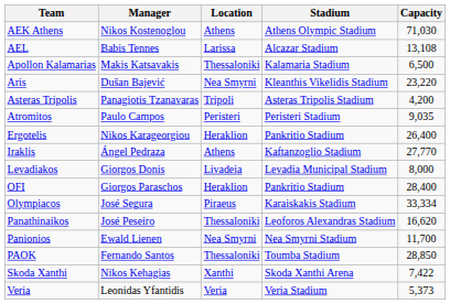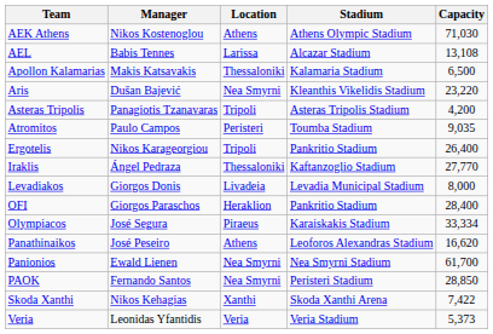 <table class="wikitable sortable" style="text-align: left;">
 <tr>
 <th>Team</th>
 <th>Manager</th>
 <th>Location</th>
 <th>Stadium</th>
 <th>Capacity</th>
 </tr>
 <tr>
 <td><a href='#'>AEK Athens</a></td>
 <td> <a href='#'>Nikos Kostenoglou</a></td>
 <td><a href='#'>Athens</a></td>
 <td><a href='#'>Athens Olympic Stadium</a></td>
 <td align="center">71,030</td>
 </tr>
 <tr>
 <td><a href='#'>AEL</a></td>
 <td> <a href='#'>Babis Tennes</a></td>
 <td><a href='#'>Larissa</a></td>
 <td><a href='#'>Alcazar Stadium</a></td>
 <td align="center">13,108</td>
 </tr>
 <tr>
 <td><a href='#'>Apollon Kalamarias</a></td>
 <td> <a href='#'>Makis Katsavakis</a></td>
 <td><a href='#'>Thessaloniki</a></td>
 <td><a href='#'>Kalamaria Stadium</a></td>
 <td align="center">6,500</td>
 </tr>
 <tr>
 <td><a href='#'>Aris</a></td>
 <td> <a href='#'>Dušan Bajević</a></td>
 <td><a href='#'>Nea Smyrni</a></td>
 <td><a href='#'>Kleanthis Vikelidis Stadium</a></td>
 <td align="center">23,220</td>
 </tr>
 <tr>
 <td><a href='#'>Asteras Tripolis</a></td>
 <td> <a href='#'>Panagiotis Tzanavaras</a></td>
 <td><a href='#'>Tripoli</a></td>
 <td><a href='#'>Asteras Tripolis Stadium</a></td>
 <td align="center">4,200</td>
 </tr>
 <tr>
 <td><a href='#'>Atromitos</a></td>
 <td> <a href='#'>Paulo Campos</a></td>
 <td><a href='#'>Peristeri</a></td>
-<td><a href='#'>Peristeri Stadium</a></td>
+<td><a href='#'>Toumba Stadium</a></td>
 <td align="center">9,035</td>
 </tr>
 <tr>
 <td><a href='#'>Ergotelis</a></td>
 <td> <a href='#'>Nikos Karageorgiou</a></td>
-<td><a href='#'>Heraklion</a></td>
+<td><a href='#'>Tripoli</a></td>
 <td><a href='#'>Pankritio Stadium</a></td>
 <td align="center">26,400</td>
 </tr>
 <tr>
 <td><a href='#'>Iraklis</a></td>
 <td> <a href='#'>Ángel Pedraza</a></td>
-<td><a href='#'>Athens</a></td>
+<td><a href='#'>Thessaloniki</a></td>
 <td><a href='#'>Kaftanzoglio Stadium</a></td>
 <td align="center">27,770</td>
 </tr>
 <tr>
 <td><a href='#'>Levadiakos</a></td>
 <td> <a href='#'>Giorgos Donis</a></td>
 <td><a href='#'>Livadeia</a></td>
 <td><a href='#'>Levadia Municipal Stadium</a></td>
 <td align="center">8,000</td>
 </tr>
 <tr>
 <td><a href='#'>OFI</a></td>
 <td> <a href='#'>Giorgos Paraschos</a></td>
 <td><a href='#'>Heraklion</a></td>
 <td><a href='#'>Pankritio Stadium</a></td>
 <td align="center">28,400</td>
 </tr>
 <tr>
 <td><a href='#'>Olympiacos</a></td>
 <td> <a href='#'>José Segura</a></td>
 <td><a href='#'>Piraeus</a></td>
 <td><a href='#'>Karaiskakis Stadium</a></td>
 <td align="center">33,334</td>
 </tr>
 <tr>
 <td><a href='#'>Panathinaikos</a></td>
 <td> <a href='#'>José Peseiro</a></td>
-<td><a href='#'>Thessaloniki</a></td>
+<td><a href='#'>Athens</a></td>
 <td><a href='#'>Leoforos Alexandras Stadium</a></td>
 <td align="center">16,620</td>
 </tr>
 <tr>
 <td><a href='#'>Panionios</a></td>
 <td> <a href='#'>Ewald Lienen</a></td>
 <td><a href='#'>Nea Smyrni</a></td>
 <td><a href='#'>Nea Smyrni Stadium</a></td>
-<td align="center">11,700</td>
+<td align="center">61,700</td>
 </tr>
 <tr>
 <td><a href='#'>PAOK</a></td>
 <td> <a href='#'>Fernando Santos</a></td>
-<td><a href='#'>Thessaloniki</a></td>
-<td><a href='#'>Toumba Stadium</a></td>
+<td><a href='#'>Nea Smyrni</a></td>
+<td><a href='#'>Peristeri Stadium</a></td>
 <td align="center">28,850</td>
 </tr>
 <tr>
 <td><a href='#'>Skoda Xanthi</a></td>
 <td> <a href='#'>Nikos Kehagias</a></td>
 <td><a href='#'>Xanthi</a></td>
 <td><a href='#'>Skoda Xanthi Arena</a></td>
 <td align="center">7,422</td>
 </tr>
 <tr>
 <td><a href='#'>Veria</a></td>
 <td> Leonidas Yfantidis</td>
 <td><a href='#'>Veria</a></td>
 <td><a href='#'>Veria Stadium</a></td>
 <td align="center">5,373</td>
 </tr>
 </table>
